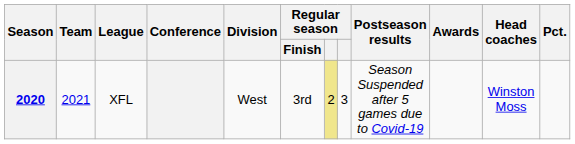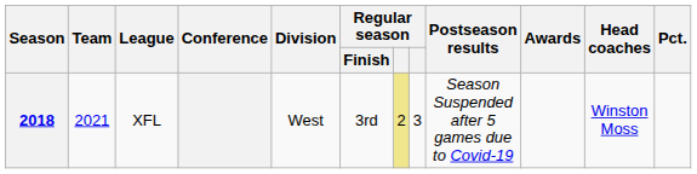 <table class="wikitable" style="text-align:center">
 <tr>
 <th rowspan="2">Season</th>
 <th rowspan="2">Team</th>
 <th rowspan="2">League</th>
 <th rowspan="2">Conference</th>
 <th rowspan="2">Division</th>
 <th colspan="3">Regular season</th>
 <th rowspan="2">Postseason results</th>
 <th rowspan="2">Awards</th>
 <th rowspan="2">Head coaches</th>
 <th rowspan="2">Pct.</th>
 </tr>
 <tr>
 <th>Finish</th>
 <th></th>
 <th></th>
 </tr>
 <tr>
-<th><a href='#'>2020</a></th>
+<th><a href='#'>2018</a></th>
 <td><a href='#'>2021</a></td>
 <td>XFL</td>
 <th></th>
 <td>West</td>
 <td>3rd</td>
 <td style="background: khaki;">2</td>
 <td>3</td>
 <td><em>Season Suspended after 5 games due to <a href='#'>Covid-19</a></em></td>
 <td></td>
 <td><a href='#'>Winston Moss</a></td>
 <td></td>
 </tr>
 </table>
